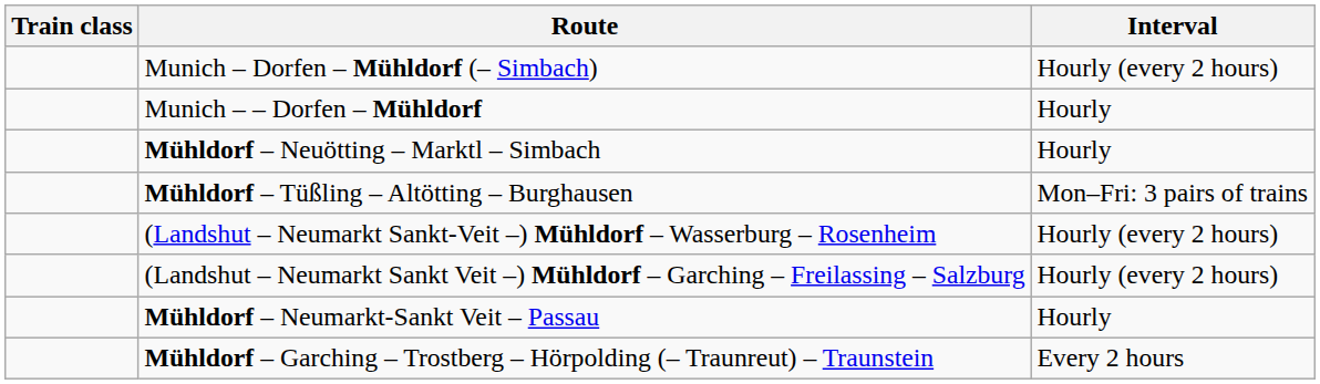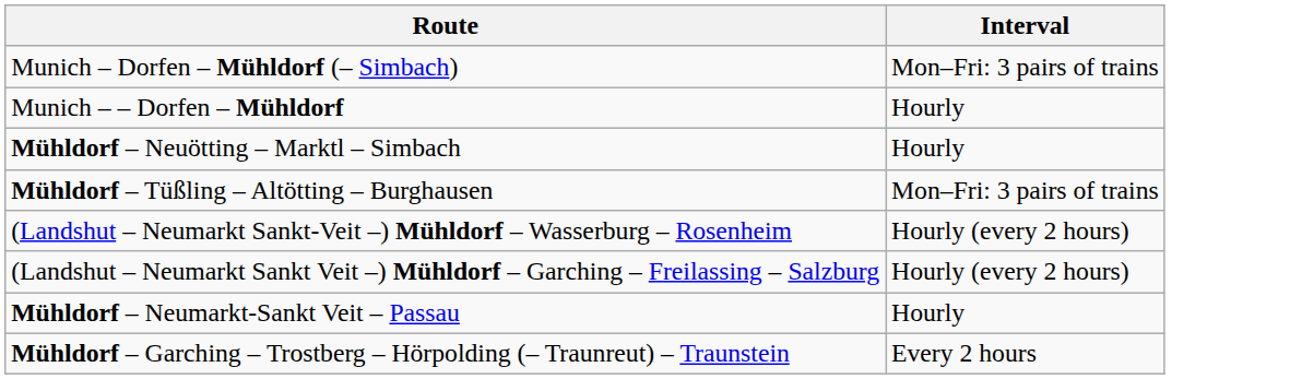 <table class="wikitable">
 <tr>
-<th>Train class</th>
 <th>Route</th>
 <th>Interval</th>
 </tr>
 <tr>
-<td></td>
 <td>Munich – Dorfen  – <strong>Mühldorf</strong> (– <a href='#'>Simbach</a>)</td>
-<td>Hourly (every 2 hours)</td>
+<td>Mon–Fri: 3 pairs of trains</td>
 </tr>
 <tr>
-<td></td>
 <td>Munich  –  – Dorfen – <strong>Mühldorf</strong></td>
 <td>Hourly</td>
 </tr>
 <tr>
-<td></td>
 <td><strong>Mühldorf</strong> – Neuötting – Marktl – Simbach</td>
 <td>Hourly</td>
 </tr>
 <tr>
-<td></td>
 <td><strong>Mühldorf</strong> – Tüßling – Altötting – Burghausen</td>
 <td>Mon–Fri: 3 pairs of trains</td>
 </tr>
 <tr>
-<td></td>
 <td>(<a href='#'>Landshut</a> – Neumarkt Sankt-Veit –) <strong>Mühldorf</strong> – Wasserburg – <a href='#'>Rosenheim</a></td>
 <td>Hourly (every 2 hours)</td>
 </tr>
 <tr>
-<td></td>
 <td>(Landshut – Neumarkt Sankt Veit –) <strong>Mühldorf</strong> – Garching – <a href='#'>Freilassing</a> – <a href='#'>Salzburg</a></td>
 <td>Hourly (every 2 hours)</td>
 </tr>
 <tr>
-<td></td>
 <td><strong>Mühldorf</strong> – Neumarkt-Sankt Veit – <a href='#'>Passau</a></td>
 <td>Hourly</td>
 </tr>
 <tr>
-<td></td>
 <td><strong>Mühldorf</strong> – Garching – Trostberg – Hörpolding (– Traunreut) – <a href='#'>Traunstein</a></td>
 <td>Every 2 hours</td>
 </tr>
 </table>
